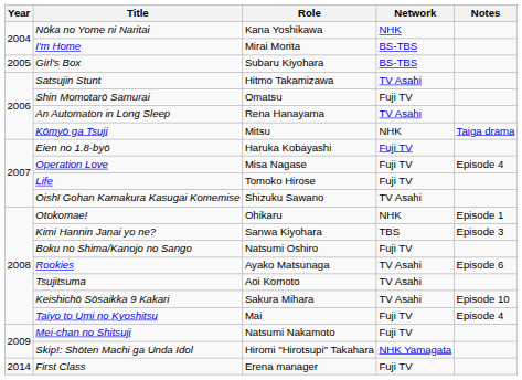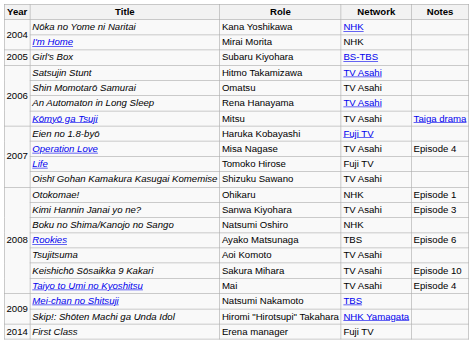 <table class="wikitable">
 <tr>
 <th>Year</th>
 <th>Title</th>
 <th>Role</th>
 <th>Network</th>
 <th>Notes</th>
 </tr>
 <tr>
 <td rowspan="2">2004</td>
 <td><em>Nōka no Yome ni Naritai</em></td>
 <td>Kana Yoshikawa</td>
 <td><a href='#'>NHK</a></td>
 <td></td>
 </tr>
 <tr>
 <td><em><a href='#'>I'm Home</a></em></td>
 <td>Mirai Morita</td>
-<td><a href='#'>BS-TBS</a></td>
+<td>NHK</td>
 <td></td>
 </tr>
 <tr>
 <td>2005</td>
 <td><em>Girl's Box</em></td>
 <td>Subaru Kiyohara</td>
 <td><a href='#'>BS-TBS</a></td>
 <td></td>
 </tr>
 <tr>
 <td rowspan="4">2006</td>
 <td><em>Satsujin Stunt</em></td>
 <td>Hitmo Takamizawa</td>
 <td><a href='#'>TV Asahi</a></td>
 <td></td>
 </tr>
 <tr>
 <td><em>Shin Momotarō Samurai</em></td>
 <td>Omatsu</td>
-<td>Fuji TV</td>
+<td>TV Asahi</td>
 <td></td>
 </tr>
 <tr>
 <td><em>An Automaton in Long Sleep</em></td>
 <td>Rena Hanayama</td>
 <td><a href='#'>TV Asahi</a></td>
 <td></td>
 </tr>
 <tr>
 <td><em><a href='#'>Kōmyō ga Tsuji</a></em></td>
 <td>Mitsu</td>
-<td>NHK</td>
+<td>TV Asahi</td>
 <td><a href='#'>Taiga drama</a></td>
 </tr>
 <tr>
 <td rowspan="4">2007</td>
 <td><em>Eien no 1.8-byō</em></td>
 <td>Haruka Kobayashi</td>
 <td><a href='#'>Fuji TV</a></td>
 <td></td>
 </tr>
 <tr>
 <td><em><a href='#'>Operation Love</a></em></td>
 <td>Misa Nagase</td>
-<td>Fuji TV</td>
+<td>TV Asahi</td>
 <td>Episode 4</td>
 </tr>
 <tr>
 <td><em><a href='#'>Life</a></em></td>
 <td>Tomoko Hirose</td>
 <td>Fuji TV</td>
 <td></td>
 </tr>
 <tr>
 <td><em>Oishī Gohan Kamakura Kasugai Komemise</em></td>
 <td>Shizuku Sawano</td>
 <td>TV Asahi</td>
 <td></td>
 </tr>
 <tr>
 <td rowspan="7">2008</td>
 <td><em>Otokomae!</em></td>
 <td>Ohikaru</td>
 <td>NHK</td>
 <td>Episode 1</td>
 </tr>
 <tr>
 <td><em>Kimi Hannin Janai yo ne?</em></td>
 <td>Sanwa Kiyohara</td>
-<td>TBS</td>
+<td>TV Asahi</td>
 <td>Episode 3</td>
 </tr>
 <tr>
 <td><em>Boku no Shima/Kanojo no Sango</em></td>
 <td>Natsumi Oshiro</td>
-<td>Fuji TV</td>
+<td>NHK</td>
 <td></td>
 </tr>
 <tr>
 <td><em><a href='#'>Rookies</a></em></td>
 <td>Ayako Matsunaga</td>
-<td>TV Asahi</td>
+<td>TBS</td>
 <td>Episode 6</td>
 </tr>
 <tr>
 <td><em>Tsujitsuma</em></td>
 <td>Aoi Komoto</td>
 <td>TV Asahi</td>
 <td></td>
 </tr>
 <tr>
 <td><em>Keishichō Sōsaikka 9 Kakari</em></td>
 <td>Sakura Mihara</td>
 <td>TV Asahi</td>
 <td>Episode 10</td>
 </tr>
 <tr>
 <td><em><a href='#'>Taiyo to Umi no Kyoshitsu</a></em></td>
 <td>Mai</td>
-<td>Fuji TV</td>
+<td>TV Asahi</td>
 <td>Episode 4</td>
 </tr>
 <tr>
 <td rowspan="2">2009</td>
 <td><em><a href='#'>Mei-chan no Shitsuji</a></em></td>
 <td>Natsumi Nakamoto</td>
-<td>Fuji TV</td>
+<td><a href='#'>TBS</a></td>
 <td></td>
 </tr>
 <tr>
 <td><em>Skip!: Shōten Machi ga Unda Idol</em></td>
 <td>Hiromi "Hirotsupi" Takahara</td>
 <td><a href='#'>NHK Yamagata</a></td>
 <td></td>
 </tr>
 <tr>
 <td>2014</td>
 <td><em>First Class</em></td>
 <td>Erena manager</td>
 <td>Fuji TV</td>
 <td></td>
 </tr>
 </table>
